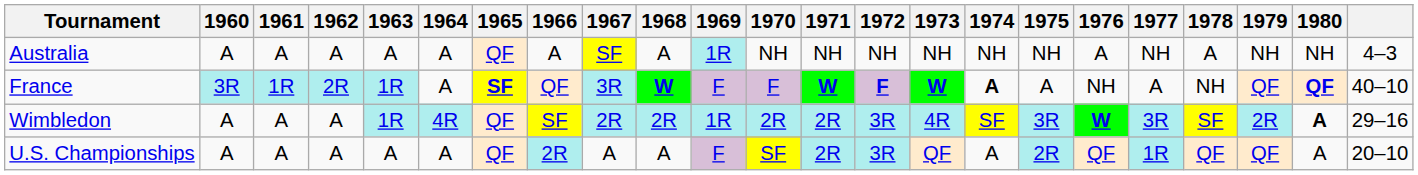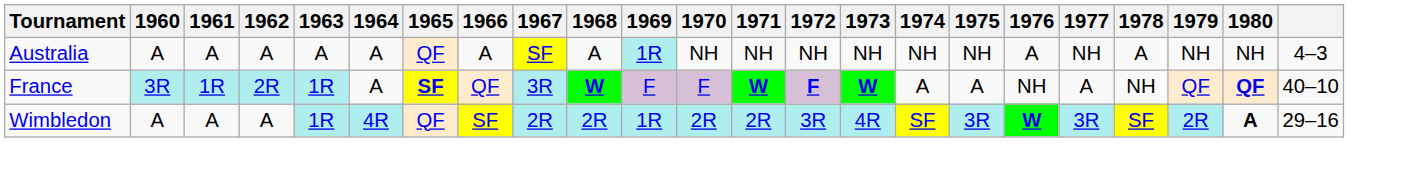 <table class=wikitable style=text-align:center;font-size:97%>
 <tr>
 <th>Tournament</th>
 <th>1960</th>
 <th>1961</th>
 <th>1962</th>
 <th>1963</th>
 <th>1964</th>
 <th>1965</th>
 <th>1966</th>
 <th>1967</th>
 <th>1968</th>
 <th>1969</th>
 <th>1970</th>
 <th>1971</th>
 <th>1972</th>
 <th>1973</th>
 <th>1974</th>
 <th>1975</th>
 <th>1976</th>
 <th>1977</th>
 <th>1978</th>
 <th>1979</th>
 <th>1980</th>
 <th></th>
 </tr>
 <tr>
 <td align=left><a href='#'>Australia</a></td>
 <td>A</td>
 <td>A</td>
 <td>A</td>
 <td>A</td>
 <td>A</td>
 <td bgcolor=ffebcd><a href='#'>QF</a></td>
 <td>A</td>
 <td bgcolor=yellow><a href='#'>SF</a></td>
 <td>A</td>
 <td bgcolor=afeeee><a href='#'>1R</a></td>
 <td>NH</td>
 <td>NH</td>
 <td>NH</td>
 <td>NH</td>
 <td>NH</td>
 <td>NH</td>
 <td>A</td>
 <td>NH</td>
 <td>A</td>
 <td>NH</td>
 <td>NH</td>
 <td>4–3</td>
 </tr>
 <tr>
 <td align=left><a href='#'>France</a></td>
 <td bgcolor=afeeee><a href='#'>3R</a></td>
 <td bgcolor=afeeee><a href='#'>1R</a></td>
 <td bgcolor=afeeee><a href='#'>2R</a></td>
 <td bgcolor=afeeee><a href='#'>1R</a></td>
 <td>A</td>
 <td bgcolor=yellow><strong><a href='#'>SF</a></strong></td>
 <td bgcolor=ffebcd><a href='#'>QF</a></td>
 <td bgcolor=afeeee><a href='#'>3R</a></td>
 <td bgcolor=lime><a href='#'><strong>W</strong></a></td>
 <td bgcolor=thistle><a href='#'>F</a></td>
 <td bgcolor=thistle><a href='#'>F</a></td>
 <td bgcolor=lime><a href='#'><strong>W</strong></a></td>
 <td bgcolor=thistle><strong><a href='#'>F</a></strong></td>
 <td bgcolor=lime><a href='#'><strong>W</strong></a></td>
-<td><strong>A</strong></td>
+<td>A</td>
 <td>A</td>
 <td>NH</td>
 <td>A</td>
 <td>NH</td>
 <td bgcolor=ffebcd><a href='#'>QF</a></td>
 <td bgcolor=ffebcd><strong><a href='#'>QF</a></strong></td>
 <td>40–10</td>
 </tr>
 <tr>
 <td align=left><a href='#'>Wimbledon</a></td>
 <td>A</td>
 <td>A</td>
 <td>A</td>
 <td bgcolor=afeeee><a href='#'>1R</a></td>
 <td bgcolor=afeeee><a href='#'>4R</a></td>
 <td bgcolor=ffebcd><a href='#'>QF</a></td>
 <td bgcolor=yellow><a href='#'>SF</a></td>
 <td bgcolor=afeeee><a href='#'>2R</a></td>
 <td bgcolor=afeeee><a href='#'>2R</a></td>
 <td bgcolor=afeeee><a href='#'>1R</a></td>
 <td bgcolor=afeeee><a href='#'>2R</a></td>
 <td bgcolor=afeeee><a href='#'>2R</a></td>
 <td bgcolor=afeeee><a href='#'>3R</a></td>
 <td bgcolor=afeeee><a href='#'>4R</a></td>
 <td bgcolor=yellow><a href='#'>SF</a></td>
 <td bgcolor=afeeee><a href='#'>3R</a></td>
 <td bgcolor=lime><a href='#'><strong>W</strong></a></td>
 <td bgcolor=afeeee><a href='#'>3R</a></td>
 <td bgcolor=yellow><a href='#'>SF</a></td>
 <td bgcolor=afeeee><a href='#'>2R</a></td>
 <td><strong>A</strong></td>
 <td>29–16</td>
 </tr>
-<tr>
-<td align=left><a href='#'>U.S. Championships</a></td>
-<td>A</td>
-<td>A</td>
-<td>A</td>
-<td>A</td>
-<td>A</td>
-<td bgcolor=ffebcd><a href='#'>QF</a></td>
-<td bgcolor=afeeee><a href='#'>2R</a></td>
-<td>A</td>
-<td>A</td>
-<td bgcolor=thistle><a href='#'>F</a></td>
-<td bgcolor=yellow><a href='#'>SF</a></td>
-<td bgcolor=afeeee><a href='#'>2R</a></td>
-<td bgcolor=afeeee><a href='#'>3R</a></td>
-<td bgcolor=ffebcd><a href='#'>QF</a></td>
-<td>A</td>
-<td bgcolor=afeeee><a href='#'>2R</a></td>
-<td bgcolor=ffebcd><a href='#'>QF</a></td>
-<td bgcolor=afeeee><a href='#'>1R</a></td>
-<td bgcolor=ffebcd><a href='#'>QF</a></td>
-<td bgcolor=ffebcd><a href='#'>QF</a></td>
-<td>A</td>
-<td>20–10</td>
-</tr>
 </table>
